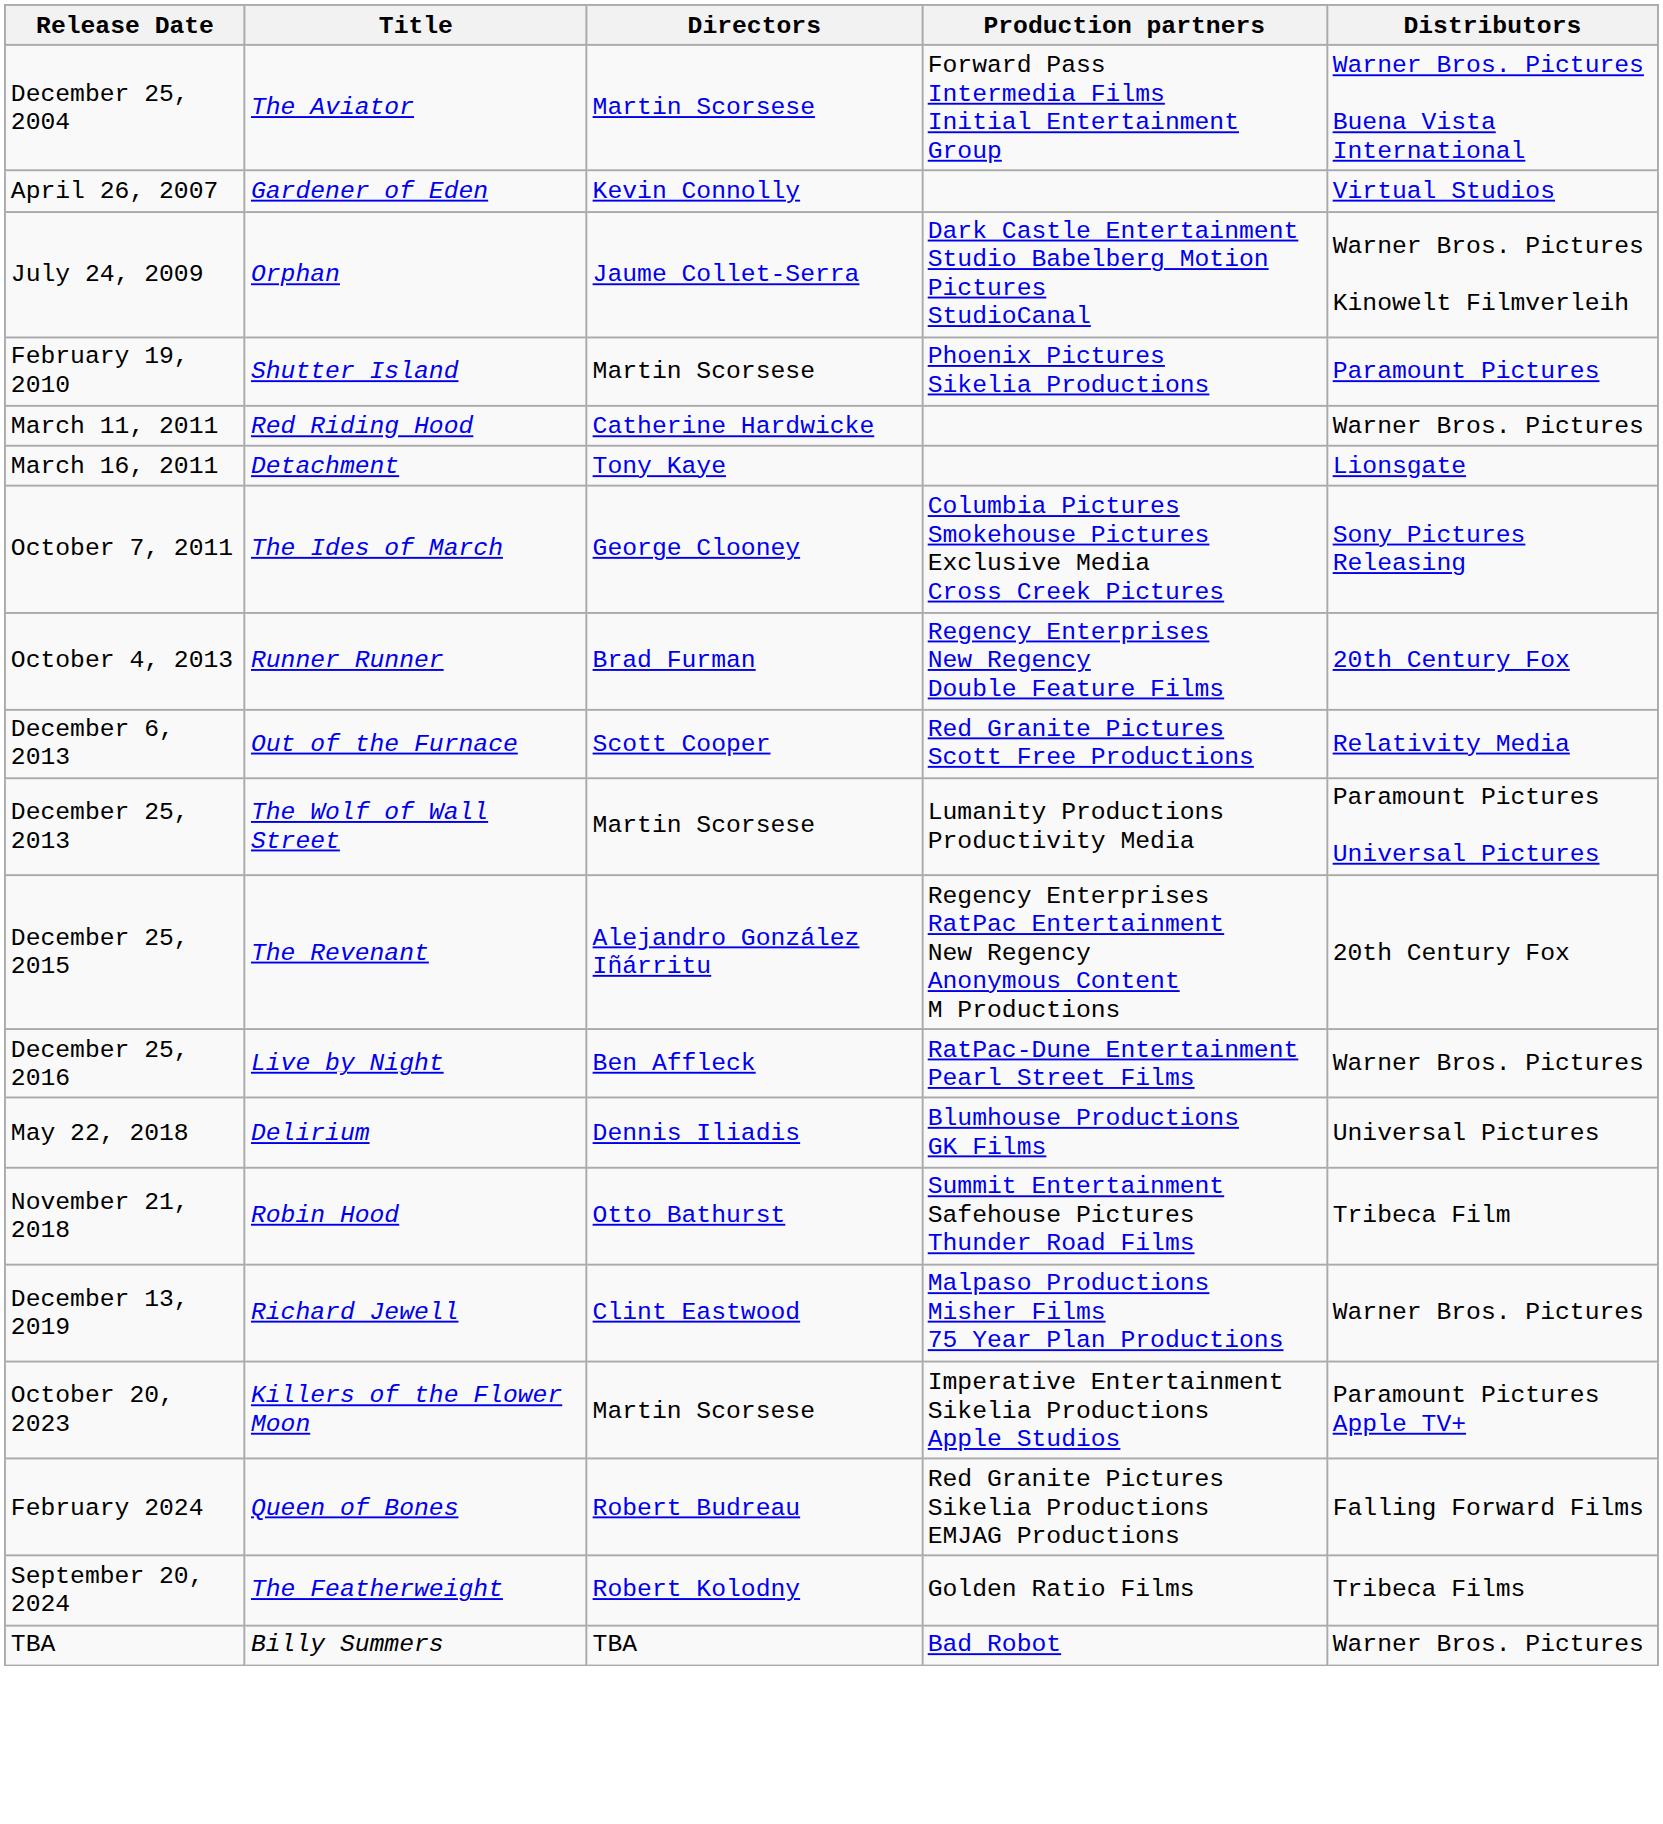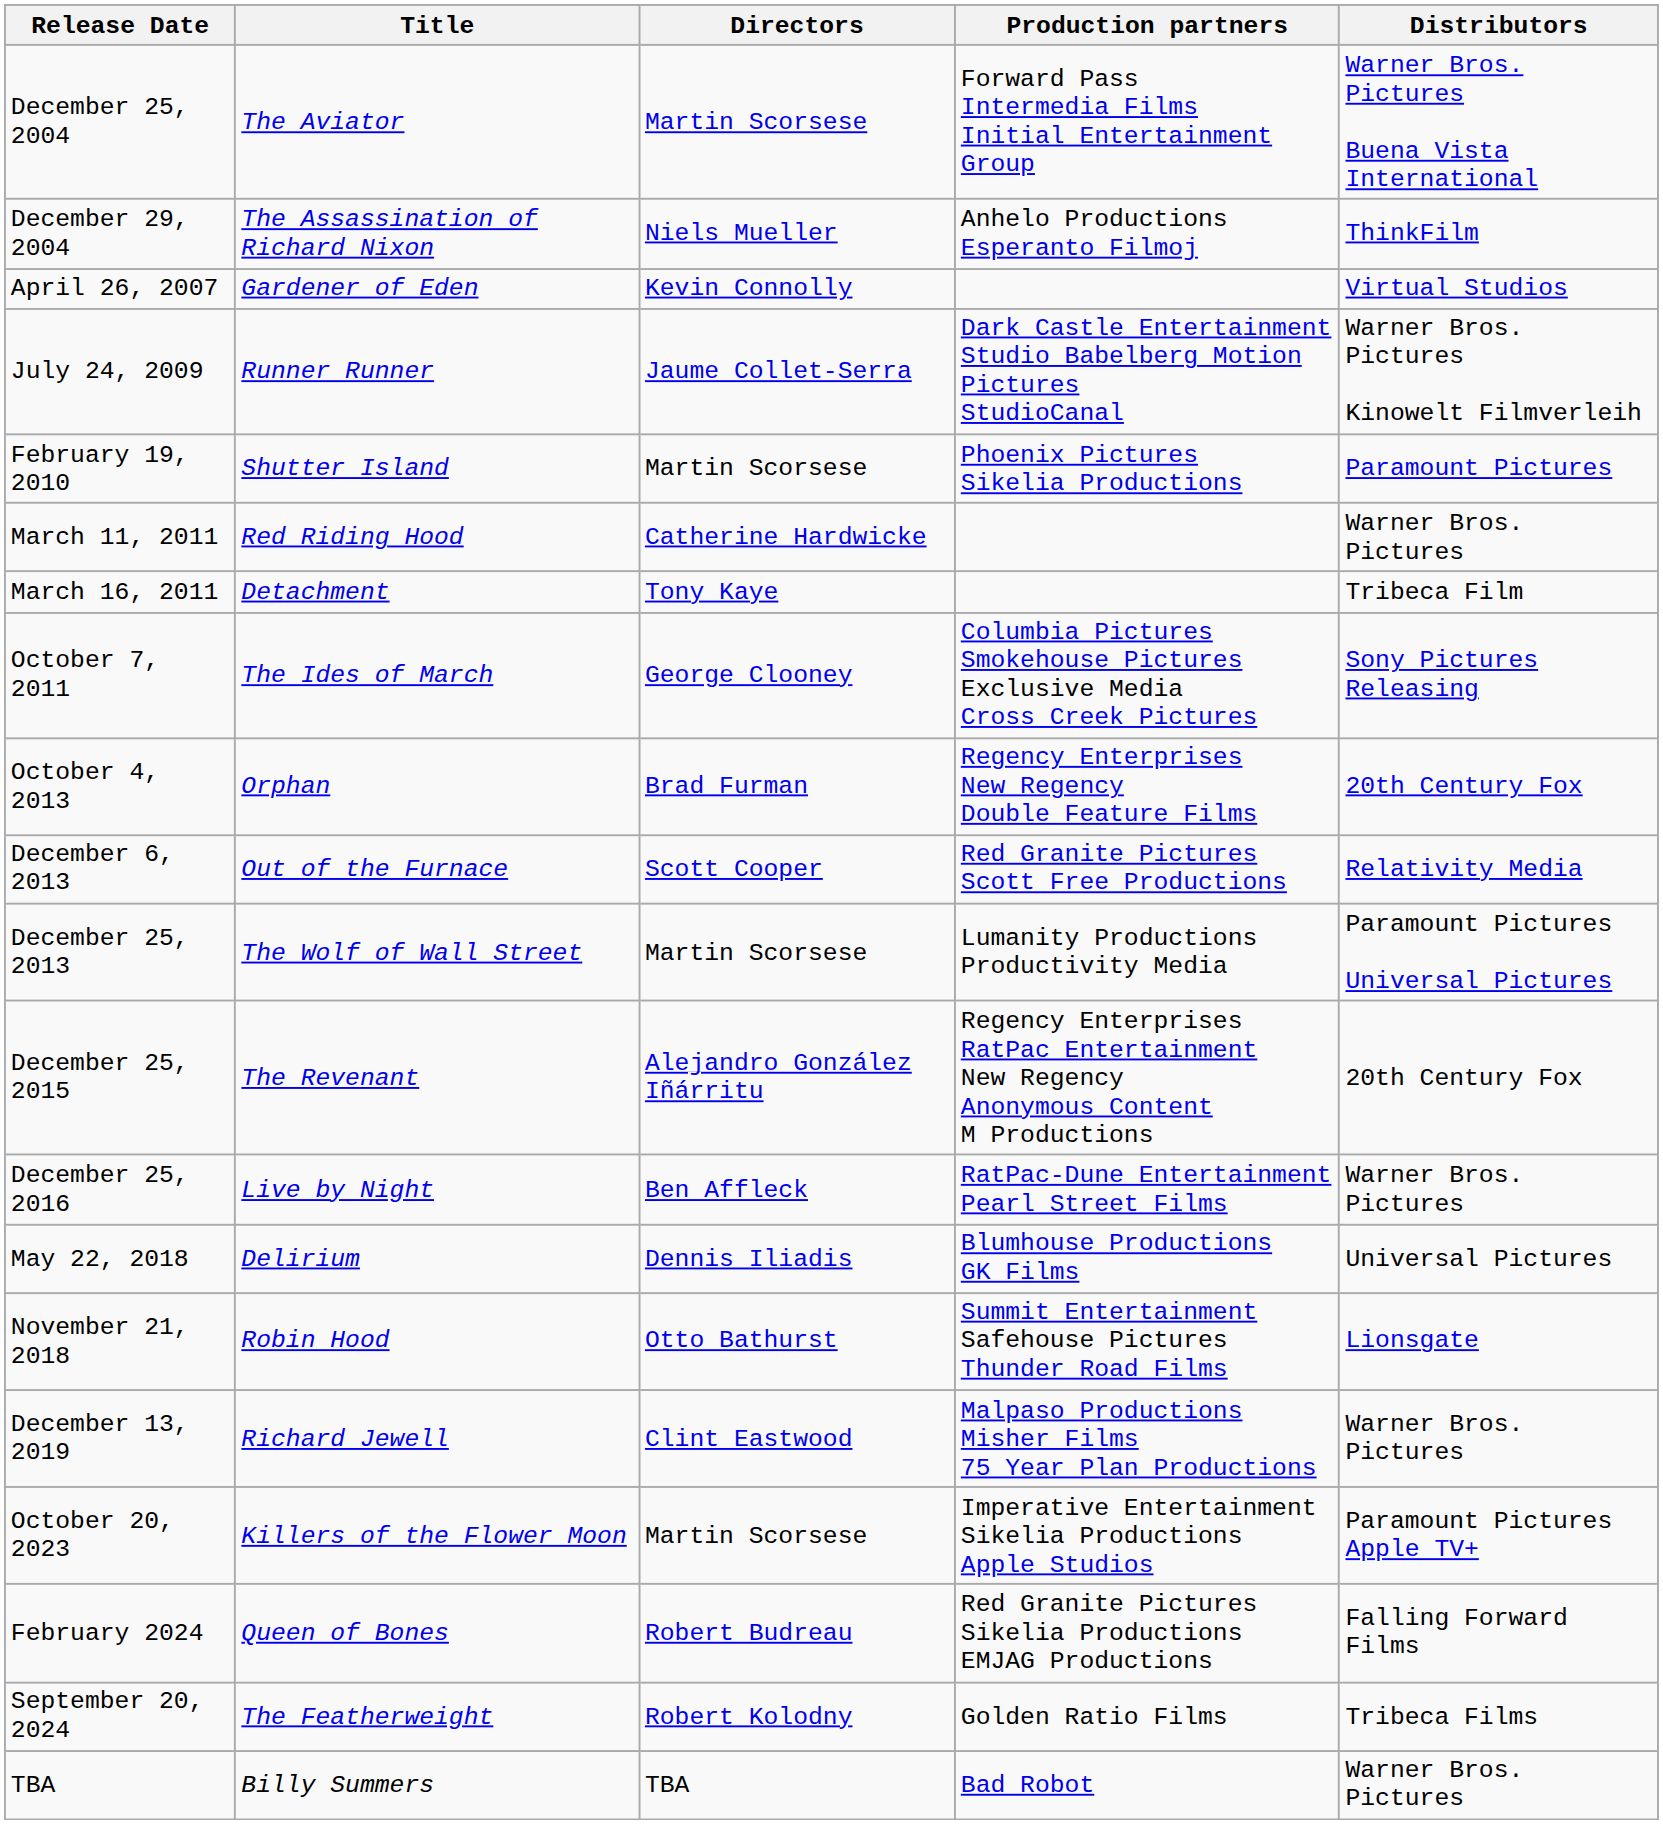 <table class="wikitable">
 <tr style="background:#b0c4de; text-align:center;">
 <th>Release Date</th>
 <th>Title</th>
 <th>Directors</th>
 <th>Production partners</th>
 <th>Distributors</th>
 </tr>
 <tr>
 <td>December 25, 2004</td>
 <td><em><a href='#'>The Aviator</a></em></td>
 <td><a href='#'>Martin Scorsese</a></td>
 <td>Forward Pass<br><a href='#'>Intermedia Films</a><br><a href='#'>Initial Entertainment Group</a></td>
 <td><a href='#'>Warner Bros. Pictures</a><br><br><a href='#'>Buena Vista International</a><br></td>
 </tr>
 <tr>
+<td>December 29, 2004</td>
+<td><em><a href='#'>The Assassination of Richard Nixon</a></em></td>
+<td><a href='#'>Niels Mueller</a></td>
+<td>Anhelo Productions<br><a href='#'>Esperanto Filmoj</a></td>
+<td><a href='#'>ThinkFilm</a></td>
+</tr>
+<tr>
 <td>April 26, 2007</td>
 <td><em><a href='#'>Gardener of Eden</a></em></td>
 <td><a href='#'>Kevin Connolly</a></td>
 <td></td>
 <td><a href='#'>Virtual Studios</a></td>
 </tr>
 <tr>
 <td>July 24, 2009</td>
-<td><em><a href='#'>Orphan</a></em></td>
+<td><em><a href='#'>Runner Runner</a></em></td>
 <td><a href='#'>Jaume Collet-Serra</a></td>
 <td><a href='#'>Dark Castle Entertainment</a><br><a href='#'>Studio Babelberg Motion Pictures</a><br><a href='#'>StudioCanal</a></td>
 <td>Warner Bros. Pictures<br><br>Kinowelt Filmverleih<br></td>
 </tr>
 <tr>
 <td>February 19, 2010</td>
 <td><em><a href='#'>Shutter Island</a></em></td>
 <td>Martin Scorsese</td>
 <td><a href='#'>Phoenix Pictures</a><br><a href='#'>Sikelia Productions</a></td>
 <td><a href='#'>Paramount Pictures</a></td>
 </tr>
 <tr>
 <td>March 11, 2011</td>
 <td><em><a href='#'>Red Riding Hood</a></em></td>
 <td><a href='#'>Catherine Hardwicke</a></td>
 <td></td>
 <td>Warner Bros. Pictures</td>
 </tr>
 <tr>
 <td>March 16, 2011</td>
 <td><em><a href='#'>Detachment</a></em></td>
 <td><a href='#'>Tony Kaye</a></td>
 <td></td>
-<td><a href='#'>Lionsgate</a></td>
+<td>Tribeca Film</td>
 </tr>
 <tr>
 <td>October 7, 2011</td>
 <td><em><a href='#'>The Ides of March</a></em></td>
 <td><a href='#'>George Clooney</a></td>
 <td><a href='#'>Columbia Pictures</a><br><a href='#'>Smokehouse Pictures</a><br>Exclusive Media<br><a href='#'>Cross Creek Pictures</a></td>
 <td><a href='#'>Sony Pictures Releasing</a></td>
 </tr>
 <tr>
 <td>October 4, 2013</td>
-<td><em><a href='#'>Runner Runner</a></em></td>
+<td><em><a href='#'>Orphan</a></em></td>
 <td><a href='#'>Brad Furman</a></td>
 <td><a href='#'>Regency Enterprises</a><br><a href='#'>New Regency</a><br><a href='#'>Double Feature Films</a></td>
 <td><a href='#'>20th Century Fox</a></td>
 </tr>
 <tr>
 <td>December 6, 2013</td>
 <td><em><a href='#'>Out of the Furnace</a></em></td>
 <td><a href='#'>Scott Cooper</a></td>
 <td><a href='#'>Red Granite Pictures</a><br><a href='#'>Scott Free Productions</a></td>
 <td><a href='#'>Relativity Media</a></td>
 </tr>
 <tr>
 <td>December 25, 2013</td>
 <td><em><a href='#'>The Wolf of Wall Street</a></em></td>
 <td>Martin Scorsese</td>
 <td>Lumanity Productions<br>Productivity Media</td>
 <td>Paramount Pictures<br><br><a href='#'>Universal Pictures</a><br></td>
 </tr>
 <tr>
 <td>December 25, 2015</td>
 <td><em><a href='#'>The Revenant</a></em></td>
 <td><a href='#'>Alejandro González Iñárritu</a></td>
 <td>Regency Enterprises<br><a href='#'>RatPac Entertainment</a><br>New Regency<br><a href='#'>Anonymous Content</a><br>M Productions</td>
 <td>20th Century Fox</td>
 </tr>
 <tr>
 <td>December 25, 2016</td>
 <td><em><a href='#'>Live by Night</a></em></td>
 <td><a href='#'>Ben Affleck</a></td>
 <td><a href='#'>RatPac-Dune Entertainment</a><br><a href='#'>Pearl Street Films</a></td>
 <td>Warner Bros. Pictures</td>
 </tr>
 <tr>
 <td>May 22, 2018</td>
 <td><em><a href='#'>Delirium</a></em></td>
 <td><a href='#'>Dennis Iliadis</a></td>
 <td><a href='#'>Blumhouse Productions</a><br><a href='#'>GK Films</a></td>
 <td>Universal Pictures</td>
 </tr>
 <tr>
 <td>November 21, 2018</td>
 <td><em><a href='#'>Robin Hood</a></em></td>
 <td><a href='#'>Otto Bathurst</a></td>
 <td><a href='#'>Summit Entertainment</a><br>Safehouse Pictures<br><a href='#'>Thunder Road Films</a></td>
-<td>Tribeca Film</td>
+<td><a href='#'>Lionsgate</a></td>
 </tr>
 <tr>
 <td>December 13, 2019</td>
 <td><em><a href='#'>Richard Jewell</a></em></td>
 <td><a href='#'>Clint Eastwood</a></td>
 <td><a href='#'>Malpaso Productions</a><br><a href='#'>Misher Films</a><br><a href='#'>75 Year Plan Productions</a></td>
 <td>Warner Bros. Pictures</td>
 </tr>
 <tr>
 <td>October 20, 2023</td>
 <td><em><a href='#'>Killers of the Flower Moon</a></em></td>
 <td>Martin Scorsese</td>
 <td>Imperative Entertainment<br>Sikelia Productions<br><a href='#'>Apple Studios</a></td>
 <td>Paramount Pictures<br><a href='#'>Apple TV+</a></td>
 </tr>
 <tr>
 <td>February 2024</td>
 <td><em><a href='#'>Queen of Bones</a></em></td>
 <td><a href='#'>Robert Budreau</a></td>
 <td>Red Granite Pictures<br>Sikelia Productions<br>EMJAG Productions</td>
 <td>Falling Forward Films</td>
 </tr>
 <tr>
 <td>September 20, 2024</td>
 <td><em><a href='#'>The Featherweight</a></em></td>
 <td><a href='#'>Robert Kolodny</a></td>
 <td>Golden Ratio Films</td>
 <td>Tribeca Films</td>
 </tr>
 <tr>
 <td>TBA</td>
 <td><em>Billy Summers</em></td>
 <td>TBA</td>
 <td><a href='#'>Bad Robot</a></td>
 <td>Warner Bros. Pictures</td>
 </tr>
 </table>
